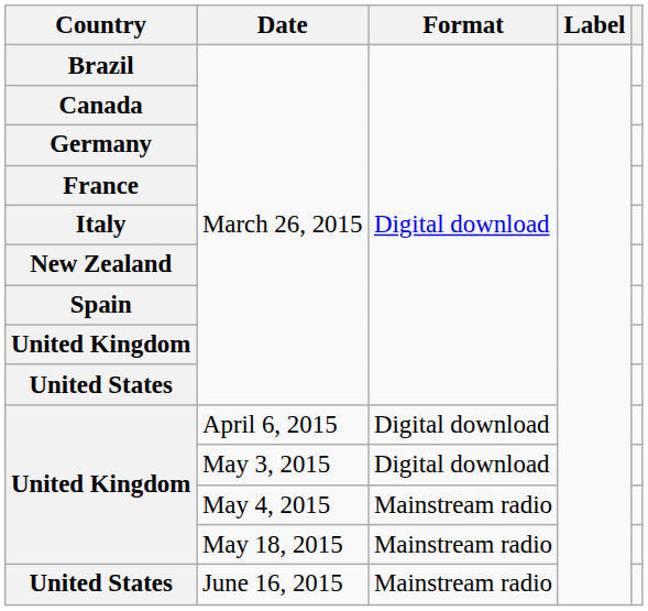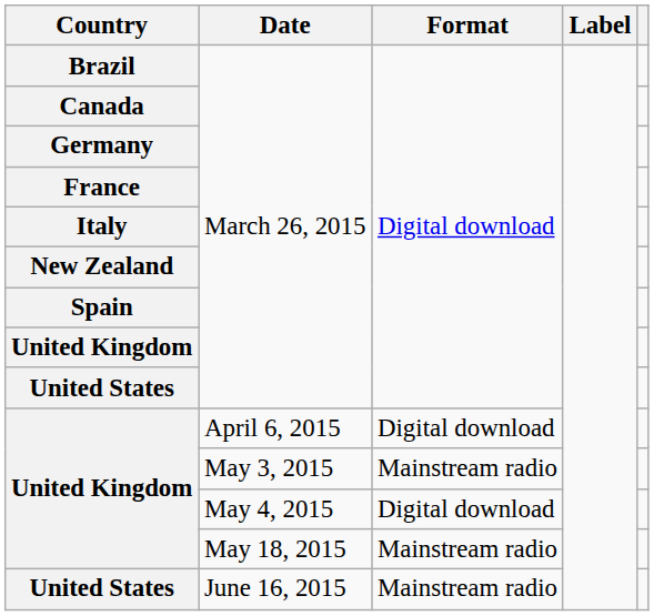 <table class="wikitable plainrowheaders">
 <tr>
 <th scope="col">Country</th>
 <th scope="col">Date</th>
 <th scope="col">Format</th>
 <th scope="col">Label</th>
 <th scope="col"></th>
 </tr>
 <tr>
 <th scope="row">Brazil</th>
 <td rowspan="9">March 26, 2015</td>
 <td rowspan="9"><a href='#'>Digital download</a></td>
 <td rowspan="14"></td>
 <td></td>
 </tr>
 <tr>
 <th scope="row">Canada</th>
 <td></td>
 </tr>
 <tr>
 <th scope="row">Germany</th>
 <td></td>
 </tr>
 <tr>
 <th scope="row">France</th>
 <td></td>
 </tr>
 <tr>
 <th scope="row">Italy</th>
 <td></td>
 </tr>
 <tr>
 <th scope="row">New Zealand</th>
 <td></td>
 </tr>
 <tr>
 <th scope="row">Spain</th>
 <td></td>
 </tr>
 <tr>
 <th scope="row">United Kingdom</th>
 <td></td>
 </tr>
 <tr>
 <th scope="row">United States</th>
 <td></td>
 </tr>
 <tr>
 <th scope="row" rowspan="4">United Kingdom</th>
 <td>April 6, 2015</td>
 <td>Digital download<br></td>
 <td></td>
 </tr>
 <tr>
 <td>May 3, 2015</td>
-<td>Digital download<br></td>
+<td>Mainstream radio</td>
 <td><br></td>
 </tr>
 <tr>
 <td>May 4, 2015</td>
-<td>Mainstream radio </td>
+<td>Digital download<br></td>
 <td></td>
 </tr>
 <tr>
 <td>May 18, 2015</td>
 <td>Mainstream radio </td>
 <td></td>
 </tr>
 <tr>
 <th scope="row">United States</th>
 <td>June 16, 2015</td>
 <td>Mainstream radio</td>
 <td></td>
 </tr>
 </table>
